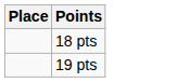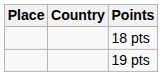 <table class=wikitable>
 <tr>
 <th>Place</th>
+<th>Country</th>
 <th>Points</th>
 </tr>
 <tr>
 <td align=center></td>
+<td></td>
 <td>18 pts</td>
 </tr>
 <tr>
 <td align=center></td>
+<td></td>
 <td>19 pts</td>
 </tr>
 </table>
